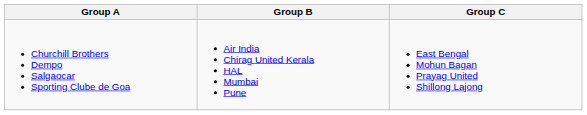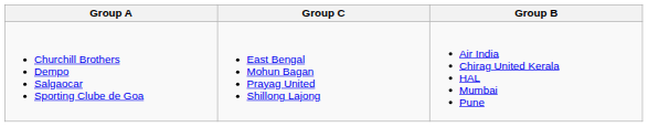 <table class=wikitable width=75%>
 <tr>
 <th width=25%>Group A</th>
+<th width=25%>Group C</th>
 <th width=25%>Group B</th>
-<th width=25%>Group C</th>
 </tr>
 <tr>
 <td><br><ul><li><a href='#'>Churchill Brothers</a></li><li><a href='#'>Dempo</a></li><li><a href='#'>Salgaocar</a></li><li><a href='#'>Sporting Clube de Goa</a></li></ul></td>
+<td><br><ul><li><a href='#'>East Bengal</a></li><li><a href='#'>Mohun Bagan</a></li><li><a href='#'>Prayag United</a></li><li><a href='#'>Shillong Lajong</a></li></ul></td>
 <td><br><ul><li><a href='#'>Air India</a></li><li><a href='#'>Chirag United Kerala</a></li><li><a href='#'>HAL</a></li><li><a href='#'>Mumbai</a></li><li><a href='#'>Pune</a></li></ul></td>
-<td><br><ul><li><a href='#'>East Bengal</a></li><li><a href='#'>Mohun Bagan</a></li><li><a href='#'>Prayag United</a></li><li><a href='#'>Shillong Lajong</a></li></ul></td>
 </tr>
 </table>
